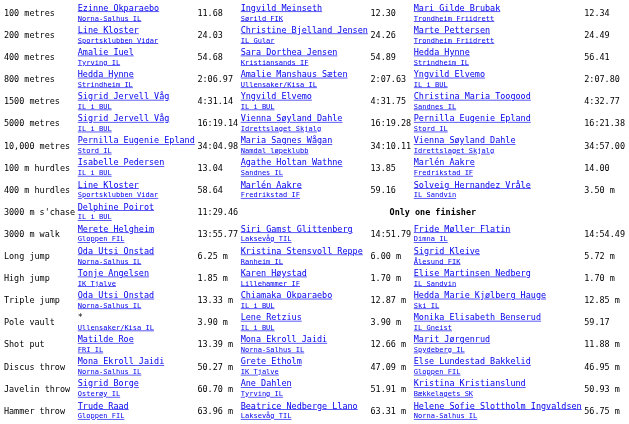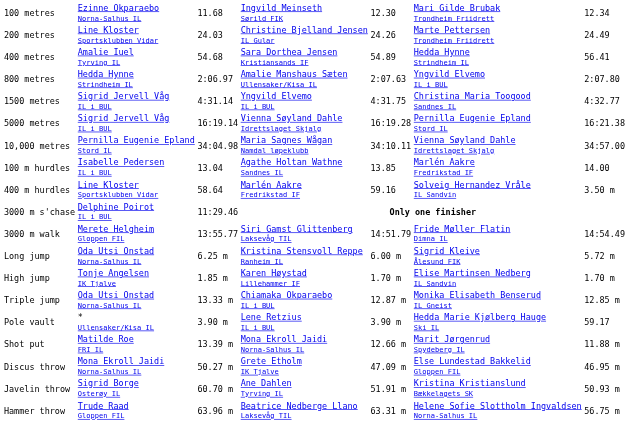 <table>
 <tr>
 <td>100 metres</td>
 <td><a href='#'>Ezinne Okparaebo</a><br><small><a href='#'>Norna-Salhus IL</a></small></td>
 <td>11.68</td>
 <td><a href='#'>Ingvild Meinseth</a><br><small><a href='#'>Sørild FIK</a></small></td>
 <td>12.30</td>
 <td><a href='#'>Mari Gilde Brubak</a><br><small><a href='#'>Trondheim Friidrett</a></small></td>
 <td>12.34</td>
 </tr>
 <tr>
 <td>200 metres</td>
 <td><a href='#'>Line Kloster</a><br><small><a href='#'>Sportsklubben Vidar</a></small></td>
 <td>24.03</td>
 <td><a href='#'>Christine Bjelland Jensen</a><br><small><a href='#'>IL Gular</a></small></td>
 <td>24.26</td>
 <td><a href='#'>Marte Pettersen</a><br><small><a href='#'>Trondheim Friidrett</a></small></td>
 <td>24.49</td>
 </tr>
 <tr>
 <td>400 metres</td>
 <td><a href='#'>Amalie Iuel</a><br><small><a href='#'>Tyrving IL</a></small></td>
 <td>54.68</td>
 <td><a href='#'>Sara Dorthea Jensen</a><br><small><a href='#'>Kristiansands IF</a></small></td>
 <td>54.89</td>
 <td><a href='#'>Hedda Hynne</a><br><small><a href='#'>Strindheim IL</a></small></td>
 <td>56.41</td>
 </tr>
 <tr>
 <td>800 metres</td>
 <td><a href='#'>Hedda Hynne</a><br><small><a href='#'>Strindheim IL</a></small></td>
 <td>2:06.97</td>
 <td><a href='#'>Amalie Manshaus Sæten</a><br><small><a href='#'>Ullensaker/Kisa IL</a></small></td>
 <td>2:07.63</td>
 <td><a href='#'>Yngvild Elvemo</a><br><small><a href='#'>IL i BUL</a></small></td>
 <td>2:07.80</td>
 </tr>
 <tr>
 <td>1500 metres</td>
 <td><a href='#'>Sigrid Jervell Våg</a><br><small><a href='#'>IL i BUL</a></small></td>
 <td>4:31.14</td>
 <td><a href='#'>Yngvild Elvemo</a><br><small><a href='#'>IL i BUL</a></small></td>
 <td>4:31.75</td>
 <td><a href='#'>Christina Maria Toogood</a><br><small><a href='#'>Sandnes IL</a></small></td>
 <td>4:32.77</td>
 </tr>
 <tr>
 <td>5000 metres</td>
 <td><a href='#'>Sigrid Jervell Våg</a><br><small><a href='#'>IL i BUL</a></small></td>
 <td>16:19.14</td>
 <td><a href='#'>Vienna Søyland Dahle</a><br><small><a href='#'>Idrettslaget Skjalg</a></small></td>
 <td>16:19.28</td>
 <td><a href='#'>Pernilla Eugenie Epland</a><br><small><a href='#'>Stord IL</a></small></td>
 <td>16:21.38</td>
 </tr>
 <tr>
 <td>10,000 metres</td>
 <td><a href='#'>Pernilla Eugenie Epland</a><br><small><a href='#'>Stord IL</a></small></td>
 <td>34:04.98</td>
 <td><a href='#'>Maria Sagnes Wågan</a><br><small><a href='#'>Namdal løpeklubb</a></small></td>
 <td>34:10.11</td>
 <td><a href='#'>Vienna Søyland Dahle</a><br><small><a href='#'>Idrettslaget Skjalg</a></small></td>
 <td>34:57.00</td>
 </tr>
 <tr>
 <td>100 m hurdles</td>
 <td><a href='#'>Isabelle Pedersen</a><br><small><a href='#'>IL i BUL</a></small></td>
 <td>13.04</td>
 <td><a href='#'>Agathe Holtan Wathne</a><br><small><a href='#'>Sandnes IL</a></small></td>
 <td>13.85</td>
 <td><a href='#'>Marlén Aakre</a><br><small><a href='#'>Fredrikstad IF</a></small></td>
 <td>14.00</td>
 </tr>
 <tr>
 <td>400 m hurdles</td>
 <td><a href='#'>Line Kloster</a><br><small><a href='#'>Sportsklubben Vidar</a></small></td>
 <td>58.64</td>
 <td><a href='#'>Marlén Aakre</a><br><small><a href='#'>Fredrikstad IF</a></small></td>
 <td>59.16</td>
 <td><a href='#'>Solveig Hernandez Vråle</a><br><small><a href='#'>IL Sandvin</a></small></td>
 <td>3.50 m</td>
 </tr>
 <tr>
 <td>3000 m s'chase</td>
 <td><a href='#'>Delphine Poirot</a><br><small><a href='#'>IL i BUL</a></small></td>
 <td>11:29.46</td>
 <th colspan=4>Only one finisher</th>
 </tr>
 <tr>
 <td>3000 m walk</td>
 <td><a href='#'>Merete Helgheim</a><br><small><a href='#'>Gloppen FIL</a></small></td>
 <td>13:55.77</td>
 <td><a href='#'>Siri Gamst Glittenberg</a><br><small><a href='#'>Laksevåg TIL</a></small></td>
 <td>14:51.79</td>
 <td><a href='#'>Fride Møller Flatin</a><br><small><a href='#'>Dimna IL</a></small></td>
 <td>14:54.49</td>
 </tr>
 <tr>
 <td>Long jump</td>
 <td><a href='#'>Oda Utsi Onstad</a><br><small><a href='#'>Norna-Salhus IL</a></small></td>
 <td>6.25 m</td>
 <td><a href='#'>Kristina Stensvoll Reppe</a><br><small><a href='#'>Ranheim IL</a></small></td>
 <td>6.00 m</td>
 <td><a href='#'>Sigrid Kleive</a><br><small><a href='#'>Ålesund FIK</a></small></td>
 <td>5.72 m</td>
 </tr>
 <tr>
 <td>High jump</td>
 <td><a href='#'>Tonje Angelsen</a><br><small><a href='#'>IK Tjalve</a></small></td>
 <td>1.85 m</td>
 <td><a href='#'>Karen Høystad</a><br><small><a href='#'>Lillehammer IF</a></small></td>
 <td>1.70 m</td>
 <td><a href='#'>Elise Martinsen Nedberg</a><br><small><a href='#'>IL Sandvin</a></small></td>
 <td>1.70 m</td>
 </tr>
 <tr>
 <td>Triple jump</td>
 <td><a href='#'>Oda Utsi Onstad</a><br><small><a href='#'>Norna-Salhus IL</a></small></td>
 <td>13.33 m</td>
 <td><a href='#'>Chiamaka Okparaebo</a><br><small><a href='#'>IL i BUL</a></small></td>
 <td>12.87 m</td>
-<td><a href='#'>Hedda Marie Kjølberg Hauge</a><br><small><a href='#'>Ski IL</a></small></td>
+<td><a href='#'>Monika Elisabeth Benserud</a><br><small><a href='#'>IL Gneist</a></small></td>
 <td>12.85 m</td>
 </tr>
 <tr>
 <td>Pole vault</td>
 <td>* <br><small><a href='#'>Ullensaker/Kisa IL</a></small></td>
 <td>3.90 m</td>
 <td><a href='#'>Lene Retzius</a><br><small><a href='#'>IL i BUL</a></small></td>
 <td>3.90 m</td>
-<td><a href='#'>Monika Elisabeth Benserud</a><br><small><a href='#'>IL Gneist</a></small></td>
+<td><a href='#'>Hedda Marie Kjølberg Hauge</a><br><small><a href='#'>Ski IL</a></small></td>
 <td>59.17</td>
 </tr>
 <tr>
 <td>Shot put</td>
 <td><a href='#'>Matilde Roe</a><br><small><a href='#'>FRI IL</a></small></td>
 <td>13.39 m</td>
 <td><a href='#'>Mona Ekroll Jaidi</a><br><small><a href='#'>Norna-Salhus IL</a></small></td>
 <td>12.66 m</td>
 <td><a href='#'>Marit Jørgenrud</a><br><small><a href='#'>Spydeberg IL</a></small></td>
 <td>11.88 m</td>
 </tr>
 <tr>
 <td>Discus throw</td>
 <td><a href='#'>Mona Ekroll Jaidi</a><br><small><a href='#'>Norna-Salhus IL</a></small></td>
 <td>50.27 m</td>
 <td><a href='#'>Grete Etholm</a><br><small><a href='#'>IK Tjalve</a></small></td>
 <td>47.09 m</td>
 <td><a href='#'>Else Lundestad Bakkelid</a><br><small><a href='#'>Gloppen FIL</a></small></td>
 <td>46.95 m</td>
 </tr>
 <tr>
 <td>Javelin throw</td>
 <td><a href='#'>Sigrid Borge</a><br><small><a href='#'>Osterøy IL</a></small></td>
 <td>60.70 m</td>
 <td><a href='#'>Ane Dahlen</a><br><small><a href='#'>Tyrving IL</a></small></td>
 <td>51.91 m</td>
 <td><a href='#'>Kristina Kristianslund</a><br><small><a href='#'>Bækkelagets SK</a></small></td>
 <td>50.93 m</td>
 </tr>
 <tr>
 <td>Hammer throw</td>
 <td><a href='#'>Trude Raad</a><br><small><a href='#'>Gloppen FIL</a></small></td>
 <td>63.96 m</td>
 <td><a href='#'>Beatrice Nedberge Llano</a><br><small><a href='#'>Laksevåg TIL</a></small></td>
 <td>63.31 m</td>
 <td><a href='#'>Helene Sofie Slottholm Ingvaldsen</a><br><small><a href='#'>Norna-Salhus IL</a></small></td>
 <td>56.75 m</td>
 </tr>
 </table>
